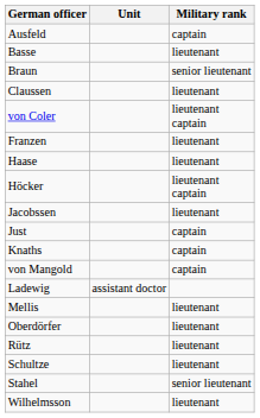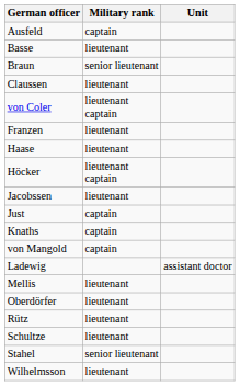 <table class="wikitable">
 <tr>
 <th>German officer</th>
+<th>Military rank</th>
 <th>Unit</th>
-<th>Military rank</th>
 </tr>
 <tr>
 <td>Ausfeld</td>
+<td>captain</td>
 <td></td>
-<td>captain</td>
 </tr>
 <tr>
 <td>Basse</td>
+<td>lieutenant</td>
 <td></td>
-<td>lieutenant</td>
 </tr>
 <tr>
 <td>Braun</td>
+<td>senior lieutenant</td>
 <td></td>
-<td>senior lieutenant</td>
 </tr>
 <tr>
 <td>Claussen</td>
+<td>lieutenant</td>
 <td></td>
-<td>lieutenant</td>
 </tr>
 <tr>
 <td><a href='#'>von Coler</a></td>
+<td>lieutenant<br>captain</td>
 <td></td>
-<td>lieutenant<br>captain</td>
 </tr>
 <tr>
 <td>Franzen</td>
+<td>lieutenant</td>
 <td></td>
-<td>lieutenant</td>
 </tr>
 <tr>
 <td>Haase</td>
+<td>lieutenant</td>
 <td></td>
-<td>lieutenant</td>
 </tr>
 <tr>
 <td>Höcker</td>
+<td>lieutenant<br> captain</td>
 <td></td>
-<td>lieutenant<br> captain</td>
 </tr>
 <tr>
 <td>Jacobssen</td>
+<td>lieutenant</td>
 <td></td>
-<td>lieutenant</td>
 </tr>
 <tr>
 <td>Just</td>
+<td>captain</td>
 <td></td>
-<td>captain</td>
 </tr>
 <tr>
 <td>Knaths</td>
+<td>captain</td>
 <td></td>
-<td>captain</td>
 </tr>
 <tr>
 <td>von Mangold</td>
+<td>captain</td>
 <td></td>
-<td>captain</td>
 </tr>
 <tr>
 <td>Ladewig</td>
+<td></td>
 <td>assistant doctor</td>
+</tr>
+<tr>
+<td>Mellis</td>
+<td>lieutenant</td>
 <td></td>
 </tr>
 <tr>
-<td>Mellis</td>
+<td>Oberdörfer</td>
+<td>lieutenant</td>
 <td></td>
-<td>lieutenant</td>
-</tr>
-<tr>
-<td>Oberdörfer</td>
-<td></td>
-<td>lieutenant</td>
 </tr>
 <tr>
 <td>Rütz</td>
+<td>lieutenant</td>
 <td></td>
-<td>lieutenant</td>
 </tr>
 <tr>
 <td>Schultze</td>
+<td>lieutenant</td>
 <td></td>
-<td>lieutenant</td>
 </tr>
 <tr>
 <td>Stahel</td>
+<td>senior lieutenant</td>
 <td></td>
-<td>senior lieutenant</td>
 </tr>
 <tr>
 <td>Wilhelmsson</td>
+<td>lieutenant</td>
 <td></td>
-<td>lieutenant</td>
 </tr>
 </table>
